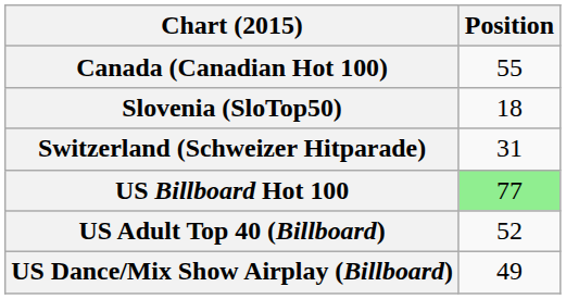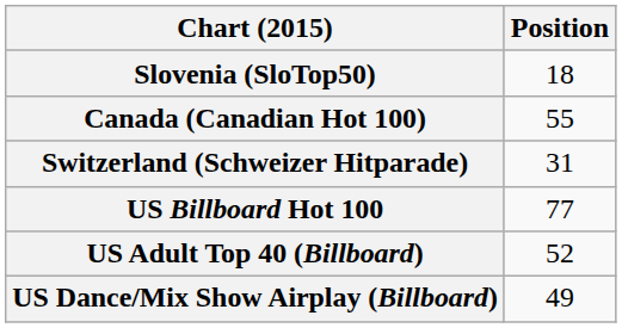 <table class="wikitable plainrowheaders sortable" style="text-align:center;">
 <tr>
 <th scope="col">Chart (2015)</th>
 <th scope="col">Position</th>
 </tr>
 <tr>
+<th scope="row">Slovenia (SloTop50)</th>
+<td align=center>18</td>
+</tr>
+<tr>
 <th scope="row">Canada (Canadian Hot 100)</th>
 <td>55</td>
-</tr>
-<tr>
-<th scope="row">Slovenia (SloTop50)</th>
-<td align=center>18</td>
 </tr>
 <tr>
 <th scope="row">Switzerland (Schweizer Hitparade)</th>
 <td>31</td>
 </tr>
 <tr>
 <th scope="row">US <em>Billboard</em> Hot 100</th>
-<td style="background: lightgreen;">77</td>
+<td>77</td>
 </tr>
 <tr>
 <th scope="row">US  Adult Top 40 (<em>Billboard</em>)</th>
 <td>52</td>
 </tr>
 <tr>
 <th scope="row">US Dance/Mix Show Airplay (<em>Billboard</em>)</th>
 <td>49</td>
 </tr>
 </table>
